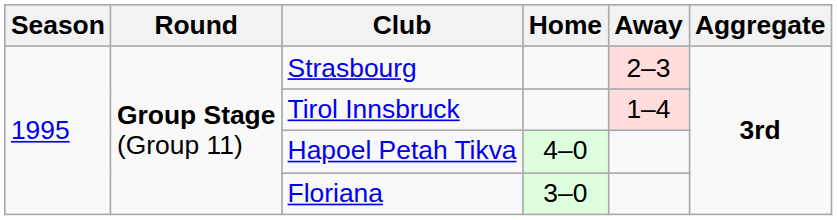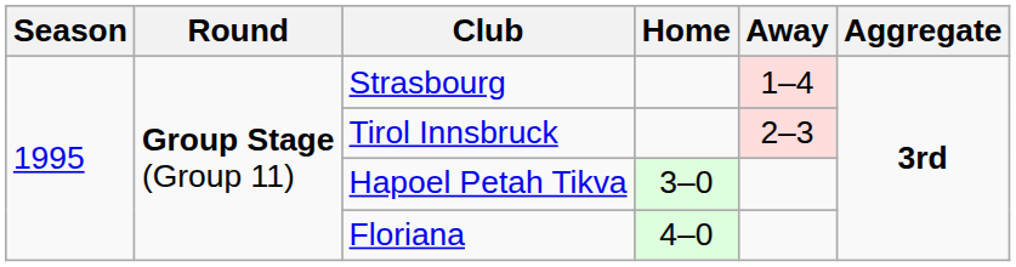 <table class="wikitable">
 <tr>
 <th>Season</th>
 <th>Round</th>
 <th>Club</th>
 <th>Home</th>
 <th>Away</th>
 <th>Aggregate</th>
 </tr>
 <tr>
 <td rowspan="4"><a href='#'>1995</a></td>
 <td rowspan=4><strong>Group Stage</strong><br>(Group 11)</td>
 <td> <a href='#'>Strasbourg</a></td>
 <td></td>
-<td style="text-align:center; background:#fdd;">2–3</td>
+<td style="text-align:center; background:#fdd;">1–4</td>
 <td style="text-align:center;" rowspan=4><strong>3rd</strong></td>
 </tr>
 <tr>
 <td> <a href='#'>Tirol Innsbruck</a></td>
 <td></td>
-<td style="text-align:center; background:#fdd;">1–4</td>
+<td style="text-align:center; background:#fdd;">2–3</td>
 </tr>
 <tr>
 <td> <a href='#'>Hapoel Petah Tikva</a></td>
-<td style="text-align:center; background:#dfd;">4–0</td>
+<td style="text-align:center; background:#dfd;">3–0</td>
 <td></td>
 </tr>
 <tr>
 <td> <a href='#'>Floriana</a></td>
-<td style="text-align:center; background:#dfd;">3–0</td>
+<td style="text-align:center; background:#dfd;">4–0</td>
 <td></td>
 </tr>
 </table>
